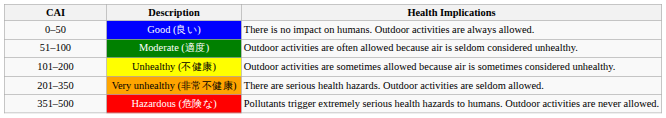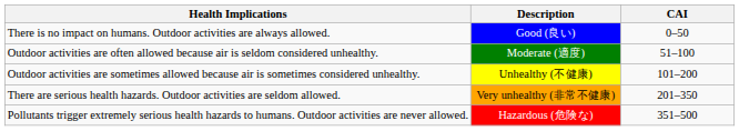 <table class="wikitable mw-collapsible">
 <tr>
+<th>Health Implications</th>
+<th style="width:200px;">Description</th>
 <th style="width:150px;">CAI</th>
-<th style="width:200px;">Description</th>
-<th>Health Implications</th>
 </tr>
 <tr>
+<td>There is no impact on humans. Outdoor activities are always allowed.</td>
+<td style="text-align:center; background:blue;color:white">Good (良い)</td>
 <td style="text-align:center;">0–50</td>
-<td style="text-align:center; background:blue;color:white">Good (良い)</td>
-<td>There is no impact on humans. Outdoor activities are always allowed.</td>
 </tr>
 <tr>
+<td>Outdoor activities are often allowed because air is seldom considered unhealthy.</td>
+<td style="text-align:center; background:green;color:white">Moderate (適度)</td>
 <td style="text-align:center;">51–100</td>
-<td style="text-align:center; background:green;color:white">Moderate (適度)</td>
-<td>Outdoor activities are often allowed because air is seldom considered unhealthy.</td>
 </tr>
 <tr>
+<td>Outdoor activities are sometimes allowed because air is sometimes considered unhealthy.</td>
+<td style="text-align:center; background:yellow;color:black">Unhealthy (不健康)</td>
 <td style="text-align:center;">101–200</td>
-<td style="text-align:center; background:yellow;color:black">Unhealthy (不健康)</td>
-<td>Outdoor activities are sometimes allowed because air is sometimes considered unhealthy.</td>
 </tr>
 <tr>
+<td>There are serious health hazards. Outdoor activities are seldom allowed.</td>
+<td style="text-align:center; background:orange;color:black">Very unhealthy (非常不健康)</td>
 <td style="text-align:center;">201–350</td>
-<td style="text-align:center; background:orange;color:black">Very unhealthy (非常不健康)</td>
-<td>There are serious health hazards. Outdoor activities are seldom allowed.</td>
 </tr>
 <tr>
+<td>Pollutants trigger extremely serious health hazards to humans. Outdoor activities are never allowed.</td>
+<td style="text-align:center; background:red;color:white">Hazardous (危険な)</td>
 <td style="text-align:center;">351–500</td>
-<td style="text-align:center; background:red;color:white">Hazardous (危険な)</td>
-<td>Pollutants trigger extremely serious health hazards to humans. Outdoor activities are never allowed.</td>
 </tr>
 </table>
